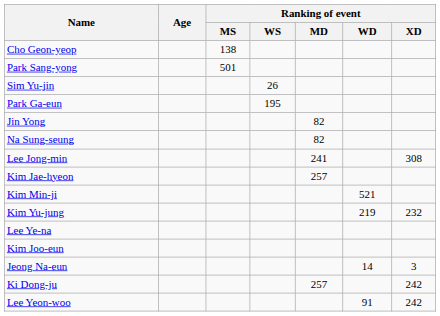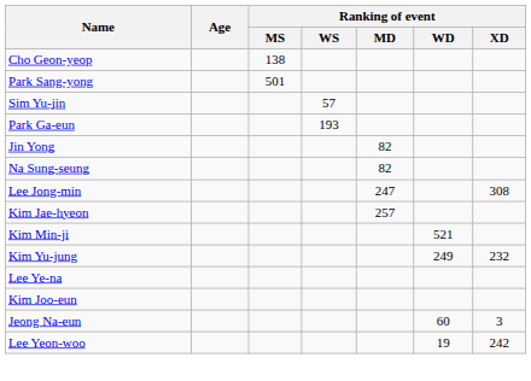 <table class="wikitable" style="width:600px; font-size:95%; text-align:center">
 <tr>
 <th rowspan="2" align="left">Name</th>
 <th rowspan="2" align="left">Age</th>
 <th colspan="5" align="center">Ranking of event</th>
 </tr>
 <tr>
 <th align="left">MS</th>
 <th align="left">WS</th>
 <th align="left">MD</th>
 <th align="left">WD</th>
 <th align="left">XD</th>
 </tr>
 <tr>
 <td align="left"><a href='#'>Cho Geon-yeop</a></td>
 <td align="left"></td>
 <td>138</td>
 <td></td>
 <td></td>
 <td></td>
 <td></td>
 </tr>
 <tr>
 <td align="left"><a href='#'>Park Sang-yong</a></td>
 <td align="left"></td>
 <td>501</td>
 <td></td>
 <td></td>
 <td></td>
 <td></td>
 </tr>
 <tr>
 <td align="left"><a href='#'>Sim Yu-jin</a></td>
 <td align="left"></td>
 <td></td>
-<td>26</td>
+<td>57</td>
 <td></td>
 <td></td>
 <td></td>
 </tr>
 <tr>
 <td align="left"><a href='#'>Park Ga-eun</a></td>
 <td align="left"></td>
 <td></td>
-<td>195</td>
+<td>193</td>
 <td></td>
 <td></td>
 <td></td>
 </tr>
 <tr>
 <td align="left"><a href='#'>Jin Yong</a></td>
 <td align="left"></td>
 <td></td>
 <td></td>
 <td>82</td>
 <td></td>
 <td></td>
 </tr>
 <tr>
 <td align="left"><a href='#'>Na Sung-seung</a></td>
 <td align="left"></td>
 <td></td>
 <td></td>
 <td>82</td>
 <td></td>
 <td></td>
 </tr>
 <tr>
 <td align="left"><a href='#'>Lee Jong-min</a></td>
 <td align="left"></td>
 <td></td>
 <td></td>
-<td>241</td>
+<td>247</td>
 <td></td>
 <td>308</td>
 </tr>
 <tr>
 <td align="left"><a href='#'>Kim Jae-hyeon</a></td>
 <td align="left"></td>
 <td></td>
 <td></td>
 <td>257</td>
 <td></td>
 <td></td>
 </tr>
 <tr>
 <td align="left"><a href='#'>Kim Min-ji</a></td>
 <td align="left"></td>
 <td></td>
 <td></td>
 <td></td>
 <td>521</td>
 <td></td>
 </tr>
 <tr>
 <td align="left"><a href='#'>Kim Yu-jung</a></td>
 <td align="left"></td>
 <td></td>
 <td></td>
 <td></td>
-<td>219</td>
+<td>249</td>
 <td>232</td>
 </tr>
 <tr>
 <td align="left"><a href='#'>Lee Ye-na</a></td>
 <td align="left"></td>
 <td></td>
 <td></td>
 <td></td>
 <td></td>
 <td></td>
 </tr>
 <tr>
 <td align="left"><a href='#'>Kim Joo-eun</a></td>
 <td align="left"></td>
 <td></td>
 <td></td>
 <td></td>
 <td></td>
 <td></td>
 </tr>
 <tr>
 <td align="left"><a href='#'>Jeong Na-eun</a></td>
 <td align="left"></td>
 <td></td>
 <td></td>
 <td></td>
-<td>14</td>
+<td>60</td>
 <td>3</td>
-</tr>
-<tr>
-<td align="left"><a href='#'>Ki Dong-ju</a></td>
-<td align="left"></td>
-<td></td>
-<td></td>
-<td>257</td>
-<td></td>
-<td>242</td>
 </tr>
 <tr>
 <td align="left"><a href='#'>Lee Yeon-woo</a></td>
 <td align="left"></td>
 <td></td>
 <td></td>
 <td></td>
-<td>91</td>
+<td>19</td>
 <td>242</td>
 </tr>
 </table>
